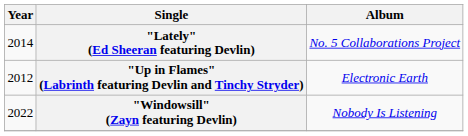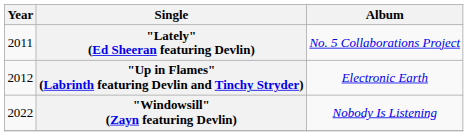 <table class="wikitable plainrowheaders" style="text-align:center;">
 <tr>
 <th scope="col">Year</th>
 <th scope="col">Single</th>
 <th scope="col">Album</th>
 </tr>
 <tr>
-<td>2014</td>
+<td>2011</td>
 <th scope="row">"Lately"<br><span>(<a href='#'>Ed Sheeran</a> featuring Devlin)</span></th>
 <td><em><a href='#'>No. 5 Collaborations Project</a></em></td>
 </tr>
 <tr>
 <td>2012</td>
 <th scope="row">"Up in Flames"<br><span>(<a href='#'>Labrinth</a> featuring Devlin and <a href='#'>Tinchy Stryder</a>)</span></th>
 <td><em><a href='#'>Electronic Earth</a></em></td>
 </tr>
 <tr>
 <td>2022</td>
 <th scope="row">"Windowsill"<br><span>(<a href='#'>Zayn</a> featuring Devlin)</span></th>
 <td><em><a href='#'>Nobody Is Listening</a></em></td>
 </tr>
 <tr>
 </tr>
 </table>
